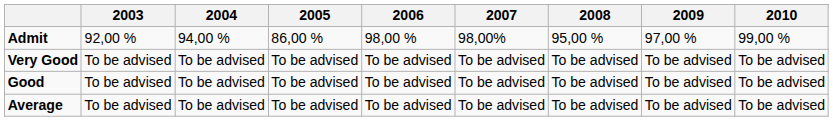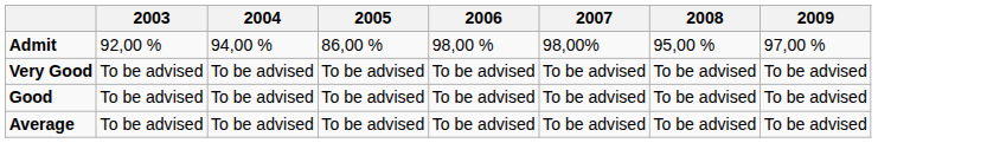 <table class="wikitable centre">
 <tr>
 <th></th>
 <th>2003</th>
 <th>2004</th>
 <th>2005</th>
 <th>2006</th>
 <th>2007</th>
 <th>2008</th>
 <th>2009</th>
-<th>2010</th>
 </tr>
 <tr>
 <td><strong>Admit</strong></td>
 <td>92,00 %</td>
 <td>94,00 %</td>
 <td>86,00 %</td>
 <td>98,00 %</td>
 <td>98,00%</td>
 <td>95,00 %</td>
 <td>97,00 %</td>
-<td>99,00 %</td>
 </tr>
 <tr>
 <td><strong>Very Good</strong></td>
-<td>To be advised</td>
 <td>To be advised</td>
 <td>To be advised</td>
 <td>To be advised</td>
 <td>To be advised</td>
 <td>To be advised</td>
 <td>To be advised</td>
 <td>To be advised</td>
 </tr>
 <tr>
 <td><strong>Good</strong></td>
 <td>To be advised</td>
 <td>To be advised</td>
 <td>To be advised</td>
 <td>To be advised</td>
 <td>To be advised</td>
 <td>To be advised</td>
 <td>To be advised</td>
-<td>To be advised</td>
 </tr>
 <tr>
 <td><strong>Average</strong></td>
 <td>To be advised</td>
 <td>To be advised</td>
 <td>To be advised</td>
 <td>To be advised</td>
 <td>To be advised</td>
 <td>To be advised</td>
 <td>To be advised</td>
-<td>To be advised</td>
 </tr>
 </table>
